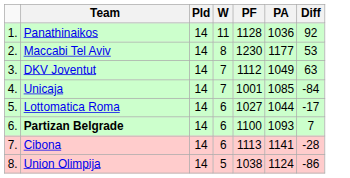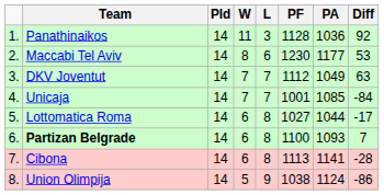 <table class=wikitable style="text-align:center">
 <tr>
 <td width=15></td>
 <th width=220>Team</th>
 <th width=20>Pld</th>
 <th width=20>W</th>
+<th width=20>L</th>
 <th width=20>PF</th>
 <th width=20>PA</th>
 <th width=30>Diff</th>
 </tr>
 <tr bgcolor=#ccffcc>
 <td>1.</td>
 <td align=left> <a href='#'>Panathinaikos</a></td>
 <td>14</td>
 <td>11</td>
+<td>3</td>
 <td>1128</td>
 <td>1036</td>
 <td>92</td>
 </tr>
 <tr bgcolor=#ccffcc>
 <td>2.</td>
 <td align=left> <a href='#'>Maccabi Tel Aviv</a></td>
 <td>14</td>
 <td>8</td>
+<td>6</td>
 <td>1230</td>
 <td>1177</td>
 <td>53</td>
 </tr>
 <tr bgcolor=#ccffcc>
 <td>3.</td>
 <td align=left> <a href='#'>DKV Joventut</a></td>
 <td>14</td>
+<td>7</td>
 <td>7</td>
 <td>1112</td>
 <td>1049</td>
 <td>63</td>
 </tr>
 <tr bgcolor=#ccffcc>
 <td>4.</td>
 <td align=left> <a href='#'>Unicaja</a></td>
 <td>14</td>
 <td>7</td>
+<td>7</td>
 <td>1001</td>
 <td>1085</td>
 <td>-84</td>
 </tr>
 <tr bgcolor=#ccffcc>
 <td>5.</td>
 <td align=left> <a href='#'>Lottomatica Roma</a></td>
 <td>14</td>
 <td>6</td>
+<td>8</td>
 <td>1027</td>
 <td>1044</td>
 <td>-17</td>
 </tr>
 <tr bgcolor=#ccffcc>
 <td>6.</td>
 <td align=left> <strong>Partizan Belgrade</strong></td>
 <td>14</td>
 <td>6</td>
+<td>8</td>
 <td>1100</td>
 <td>1093</td>
 <td>7</td>
 </tr>
 <tr bgcolor=#ffcccc>
 <td>7.</td>
 <td align=left> <a href='#'>Cibona</a></td>
 <td>14</td>
 <td>6</td>
+<td>8</td>
 <td>1113</td>
 <td>1141</td>
 <td>-28</td>
 </tr>
 <tr bgcolor=#ffcccc>
 <td>8.</td>
 <td align=left> <a href='#'>Union Olimpija</a></td>
 <td>14</td>
 <td>5</td>
+<td>9</td>
 <td>1038</td>
 <td>1124</td>
 <td>-86</td>
 </tr>
 </table>
